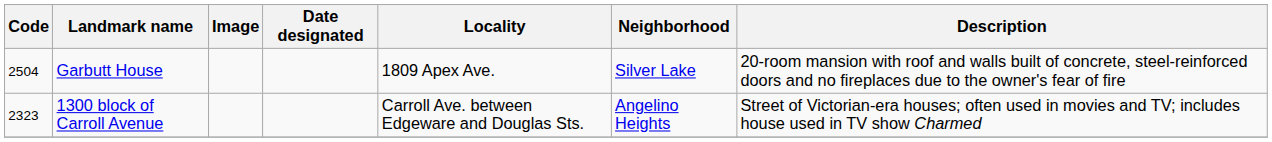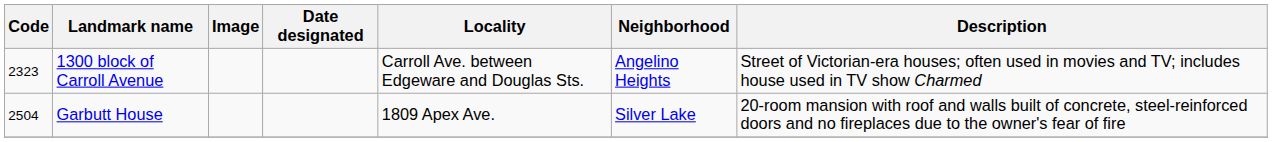 <table class="wikitable sortable" style="width:98%">
 <tr>
 <th><strong>Code</strong></th>
 <th><strong>Landmark name</strong></th>
 <th class="unsortable" ><strong>Image</strong></th>
 <th><strong>Date designated</strong></th>
 <th><strong>Locality</strong></th>
 <th><strong>Neighborhood</strong></th>
 <th class="unsortable" ><strong>Description</strong></th>
 </tr>
 <tr>
+<td><small>2323</small></td>
+<td><a href='#'>1300 block of Carroll Avenue</a></td>
+<td></td>
+<td></td>
+<td>Carroll Ave. between Edgeware and Douglas Sts.</td>
+<td><a href='#'>Angelino Heights</a></td>
+<td>Street of Victorian-era houses; often used in movies and TV; includes house used in TV show <em>Charmed</em></td>
+</tr>
+<tr>
 <td><small>2504</small></td>
 <td><a href='#'>Garbutt House</a></td>
 <td></td>
 <td></td>
 <td>1809 Apex Ave.<br><small></small></td>
 <td><a href='#'>Silver Lake</a></td>
 <td>20-room mansion with roof and walls built of concrete, steel-reinforced doors and no fireplaces due to the owner's fear of fire</td>
 </tr>
 <tr>
-<td><small>2323</small></td>
-<td><a href='#'>1300 block of Carroll Avenue</a></td>
-<td></td>
-<td></td>
-<td>Carroll Ave. between Edgeware and Douglas Sts.</td>
-<td><a href='#'>Angelino Heights</a></td>
-<td>Street of Victorian-era houses; often used in movies and TV; includes house used in TV show <em>Charmed</em></td>
-</tr>
-<tr>
 </tr>
 </table>
